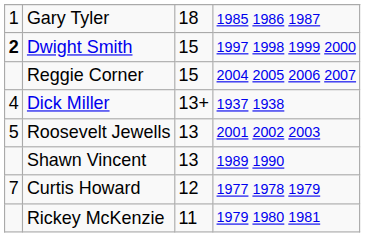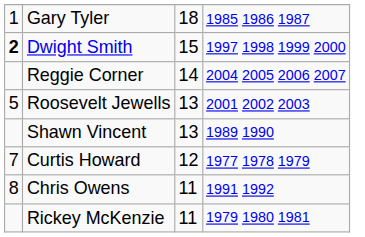 <table class="wikitable">
 <tr>
 </tr>
 <tr>
 <td>1</td>
 <td>Gary Tyler</td>
 <td>18</td>
 <td style="font-size:80%;"><a href='#'>1985</a> <a href='#'>1986</a> <a href='#'>1987</a></td>
 </tr>
 <tr>
 <td><strong>2</strong></td>
 <td><a href='#'>Dwight Smith</a></td>
 <td>15</td>
 <td style="font-size:80%;"><a href='#'>1997</a> <a href='#'>1998</a> <a href='#'>1999</a> <a href='#'>2000</a></td>
 </tr>
 <tr>
 <td></td>
 <td>Reggie Corner</td>
-<td>15</td>
+<td>14</td>
 <td style="font-size:80%;"><a href='#'>2004</a> <a href='#'>2005</a> <a href='#'>2006</a> <a href='#'>2007</a></td>
-</tr>
-<tr>
-<td>4</td>
-<td><a href='#'>Dick Miller</a></td>
-<td>13+</td>
-<td style="font-size:80%;"><a href='#'>1937</a> <a href='#'>1938</a></td>
 </tr>
 <tr>
 <td>5</td>
 <td>Roosevelt Jewells</td>
 <td>13</td>
 <td style="font-size:80%;"><a href='#'>2001</a> <a href='#'>2002</a> <a href='#'>2003</a></td>
 </tr>
 <tr>
 <td></td>
 <td>Shawn Vincent</td>
 <td>13</td>
 <td style="font-size:80%;"><a href='#'>1989</a> <a href='#'>1990</a></td>
 </tr>
 <tr>
 <td>7</td>
 <td>Curtis Howard</td>
 <td>12</td>
 <td style="font-size:80%;"><a href='#'>1977</a> <a href='#'>1978</a> <a href='#'>1979</a></td>
 </tr>
 <tr>
+<td>8</td>
+<td>Chris Owens</td>
+<td>11</td>
+<td style="font-size:80%;"><a href='#'>1991</a> <a href='#'>1992</a></td>
+</tr>
+<tr>
 <td></td>
 <td>Rickey McKenzie</td>
 <td>11</td>
 <td style="font-size:80%;"><a href='#'>1979</a> <a href='#'>1980</a> <a href='#'>1981</a></td>
 </tr>
 </table>
